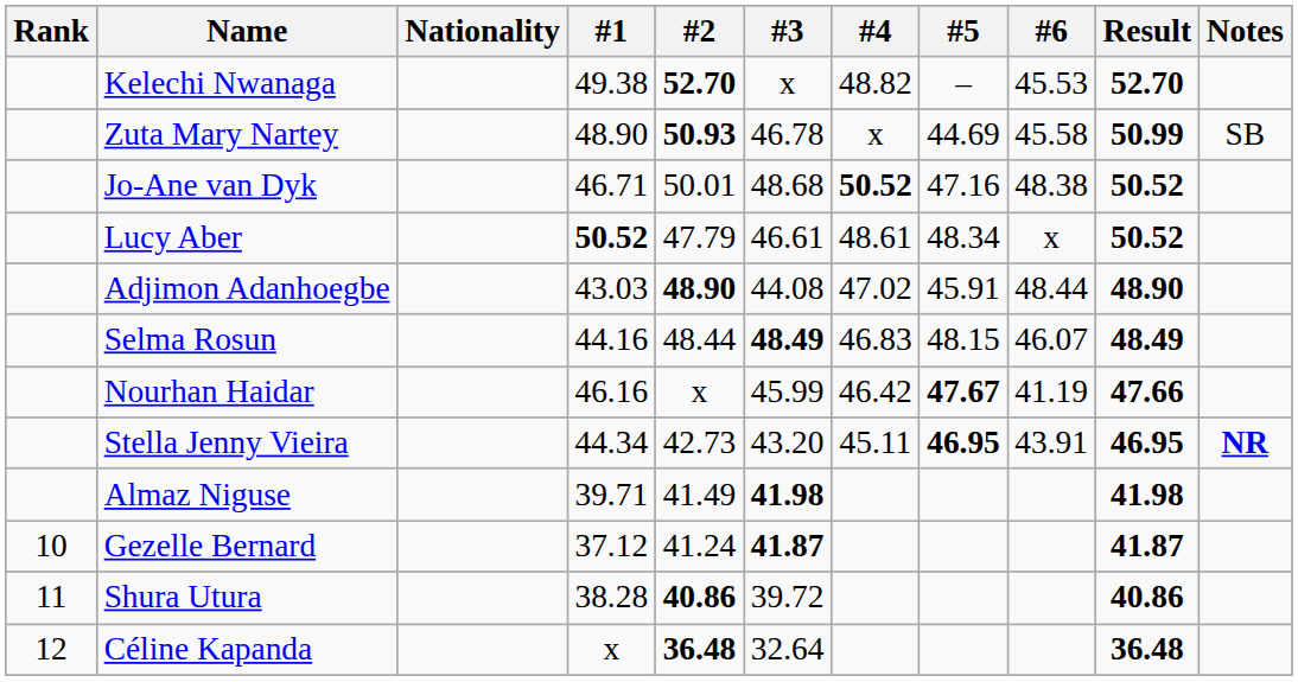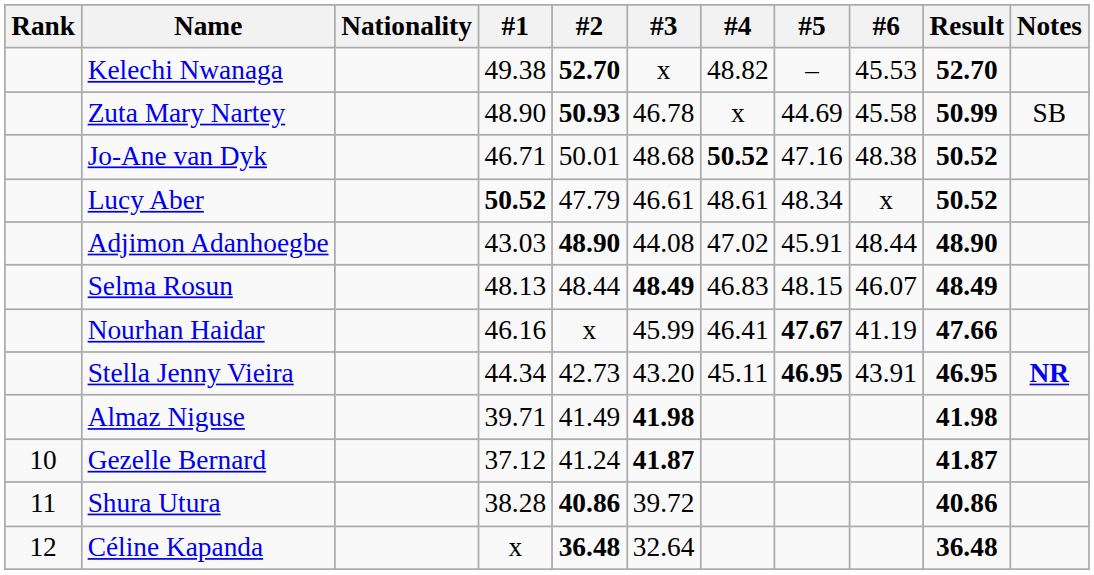 <table class="wikitable sortable" style="text-align:center">
 <tr>
 <th>Rank</th>
 <th>Name</th>
 <th>Nationality</th>
 <th>#1</th>
 <th>#2</th>
 <th>#3</th>
 <th>#4</th>
 <th>#5</th>
 <th>#6</th>
 <th>Result</th>
 <th>Notes</th>
 </tr>
 <tr>
 <td></td>
 <td align=left><a href='#'>Kelechi Nwanaga</a></td>
 <td align=left></td>
 <td>49.38</td>
 <td><strong>52.70</strong></td>
 <td>x</td>
 <td>48.82</td>
 <td>–</td>
 <td>45.53</td>
 <td><strong>52.70</strong></td>
 <td></td>
 </tr>
 <tr>
 <td></td>
 <td align=left><a href='#'>Zuta Mary Nartey</a></td>
 <td align=left></td>
 <td>48.90</td>
 <td><strong>50.93</strong></td>
 <td>46.78</td>
 <td>x</td>
 <td>44.69</td>
 <td>45.58</td>
 <td><strong>50.99</strong></td>
 <td>SB</td>
 </tr>
 <tr>
 <td></td>
 <td align=left><a href='#'>Jo-Ane van Dyk</a></td>
 <td align=left></td>
 <td>46.71</td>
 <td>50.01</td>
 <td>48.68</td>
 <td><strong>50.52</strong></td>
 <td>47.16</td>
 <td>48.38</td>
 <td><strong>50.52</strong></td>
 <td></td>
 </tr>
 <tr>
 <td></td>
 <td align=left><a href='#'>Lucy Aber</a></td>
 <td align=left></td>
 <td><strong>50.52</strong></td>
 <td>47.79</td>
 <td>46.61</td>
 <td>48.61</td>
 <td>48.34</td>
 <td>x</td>
 <td><strong>50.52</strong></td>
 <td></td>
 </tr>
 <tr>
 <td></td>
 <td align=left><a href='#'>Adjimon Adanhoegbe</a></td>
 <td align=left></td>
 <td>43.03</td>
 <td><strong>48.90</strong></td>
 <td>44.08</td>
 <td>47.02</td>
 <td>45.91</td>
 <td>48.44</td>
 <td><strong>48.90</strong></td>
 <td></td>
 </tr>
 <tr>
 <td></td>
 <td align=left><a href='#'>Selma Rosun</a></td>
 <td align=left></td>
-<td>44.16</td>
+<td>48.13</td>
 <td>48.44</td>
 <td><strong>48.49</strong></td>
 <td>46.83</td>
 <td>48.15</td>
 <td>46.07</td>
 <td><strong>48.49</strong></td>
 <td></td>
 </tr>
 <tr>
 <td></td>
 <td align=left><a href='#'>Nourhan Haidar</a></td>
 <td align=left></td>
 <td>46.16</td>
 <td>x</td>
 <td>45.99</td>
-<td>46.42</td>
+<td>46.41</td>
 <td><strong>47.67</strong></td>
 <td>41.19</td>
 <td><strong>47.66</strong></td>
 <td></td>
 </tr>
 <tr>
 <td></td>
 <td align=left><a href='#'>Stella Jenny Vieira</a></td>
 <td align=left></td>
 <td>44.34</td>
 <td>42.73</td>
 <td>43.20</td>
 <td>45.11</td>
 <td><strong>46.95</strong></td>
 <td>43.91</td>
 <td><strong>46.95</strong></td>
 <td><strong><a href='#'>NR</a></strong></td>
 </tr>
 <tr>
 <td></td>
 <td align=left><a href='#'>Almaz Niguse</a></td>
 <td align=left></td>
 <td>39.71</td>
 <td>41.49</td>
 <td><strong>41.98</strong></td>
 <td></td>
 <td></td>
 <td></td>
 <td><strong>41.98</strong></td>
 <td></td>
 </tr>
 <tr>
 <td>10</td>
 <td align=left><a href='#'>Gezelle Bernard</a></td>
 <td align=left></td>
 <td>37.12</td>
 <td>41.24</td>
 <td><strong>41.87</strong></td>
 <td></td>
 <td></td>
 <td></td>
 <td><strong>41.87</strong></td>
 <td></td>
 </tr>
 <tr>
 <td>11</td>
 <td align=left><a href='#'>Shura Utura</a></td>
 <td align=left></td>
 <td>38.28</td>
 <td><strong>40.86</strong></td>
 <td>39.72</td>
 <td></td>
 <td></td>
 <td></td>
 <td><strong>40.86</strong></td>
 <td></td>
 </tr>
 <tr>
 <td>12</td>
 <td align=left><a href='#'>Céline Kapanda</a></td>
 <td align=left></td>
 <td>x</td>
 <td><strong>36.48</strong></td>
 <td>32.64</td>
 <td></td>
 <td></td>
 <td></td>
 <td><strong>36.48</strong></td>
 <td></td>
 </tr>
 </table>
